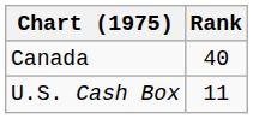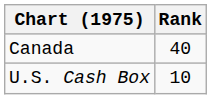 <table class="wikitable sortable">
 <tr>
 <th align="left">Chart (1975)</th>
 <th style="text-align:center;">Rank</th>
 </tr>
 <tr>
 <td>Canada</td>
 <td style="text-align:center;">40</td>
 </tr>
 <tr>
 <td>U.S. <em>Cash Box</em></td>
-<td style="text-align:center;">11</td>
+<td style="text-align:center;">10</td>
 </tr>
 </table>
